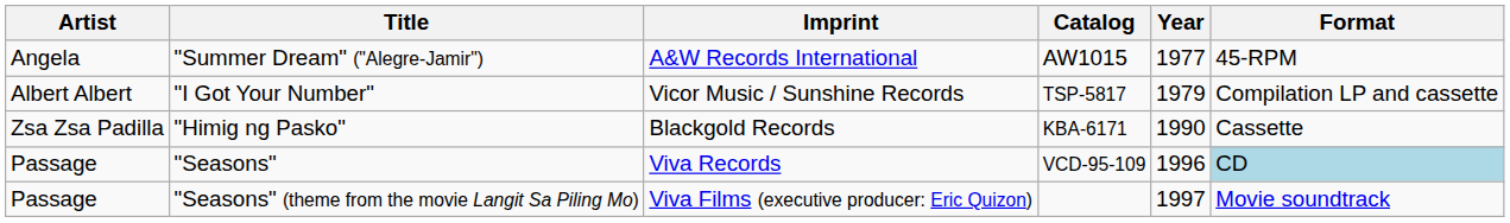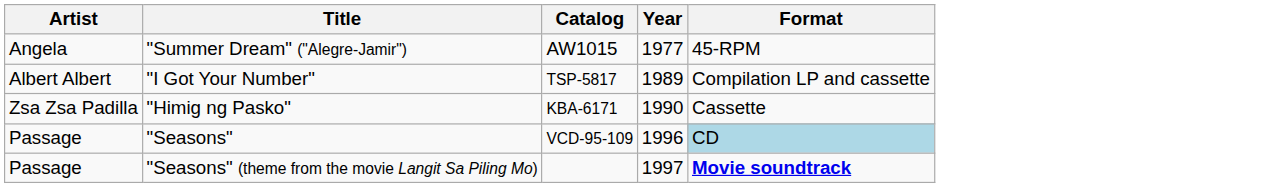 <table class="wikitable sortable">
 <tr>
 <th>Artist</th>
 <th>Title</th>
-<th>Imprint</th>
 <th>Catalog</th>
 <th>Year</th>
 <th>Format</th>
 </tr>
 <tr>
 <td>Angela</td>
 <td>"Summer Dream" <small>("Alegre-Jamir")</small></td>
-<td><a href='#'>A&W Records International</a></td>
 <td>AW1015</td>
 <td>1977</td>
 <td>45-RPM</td>
 </tr>
 <tr>
 <td>Albert Albert</td>
 <td>"I Got Your Number"</td>
-<td>Vicor Music / Sunshine Records</td>
 <td><small>TSP-5817</small></td>
-<td>1979</td>
+<td>1989</td>
 <td>Compilation LP and cassette</td>
 </tr>
 <tr>
 <td>Zsa Zsa Padilla</td>
 <td>"Himig ng Pasko"</td>
-<td>Blackgold Records</td>
 <td><small>KBA-6171</small></td>
 <td>1990</td>
 <td>Cassette</td>
 </tr>
 <tr>
 <td>Passage</td>
 <td>"Seasons"</td>
-<td><a href='#'>Viva Records</a></td>
 <td><small>VCD-95-109</small></td>
 <td>1996</td>
 <td style="background: lightblue;">CD</td>
 </tr>
 <tr>
 <td>Passage</td>
 <td>"Seasons" <small>(theme from the movie <em>Langit Sa Piling Mo</em>)</small></td>
-<td><a href='#'>Viva Films</a> <small>(executive producer: <a href='#'>Eric Quizon</a>)</small></td>
 <td></td>
 <td>1997</td>
-<td><a href='#'>Movie soundtrack</a></td>
+<td><strong><a href='#'>Movie soundtrack</a></strong></td>
 </tr>
 </table>
